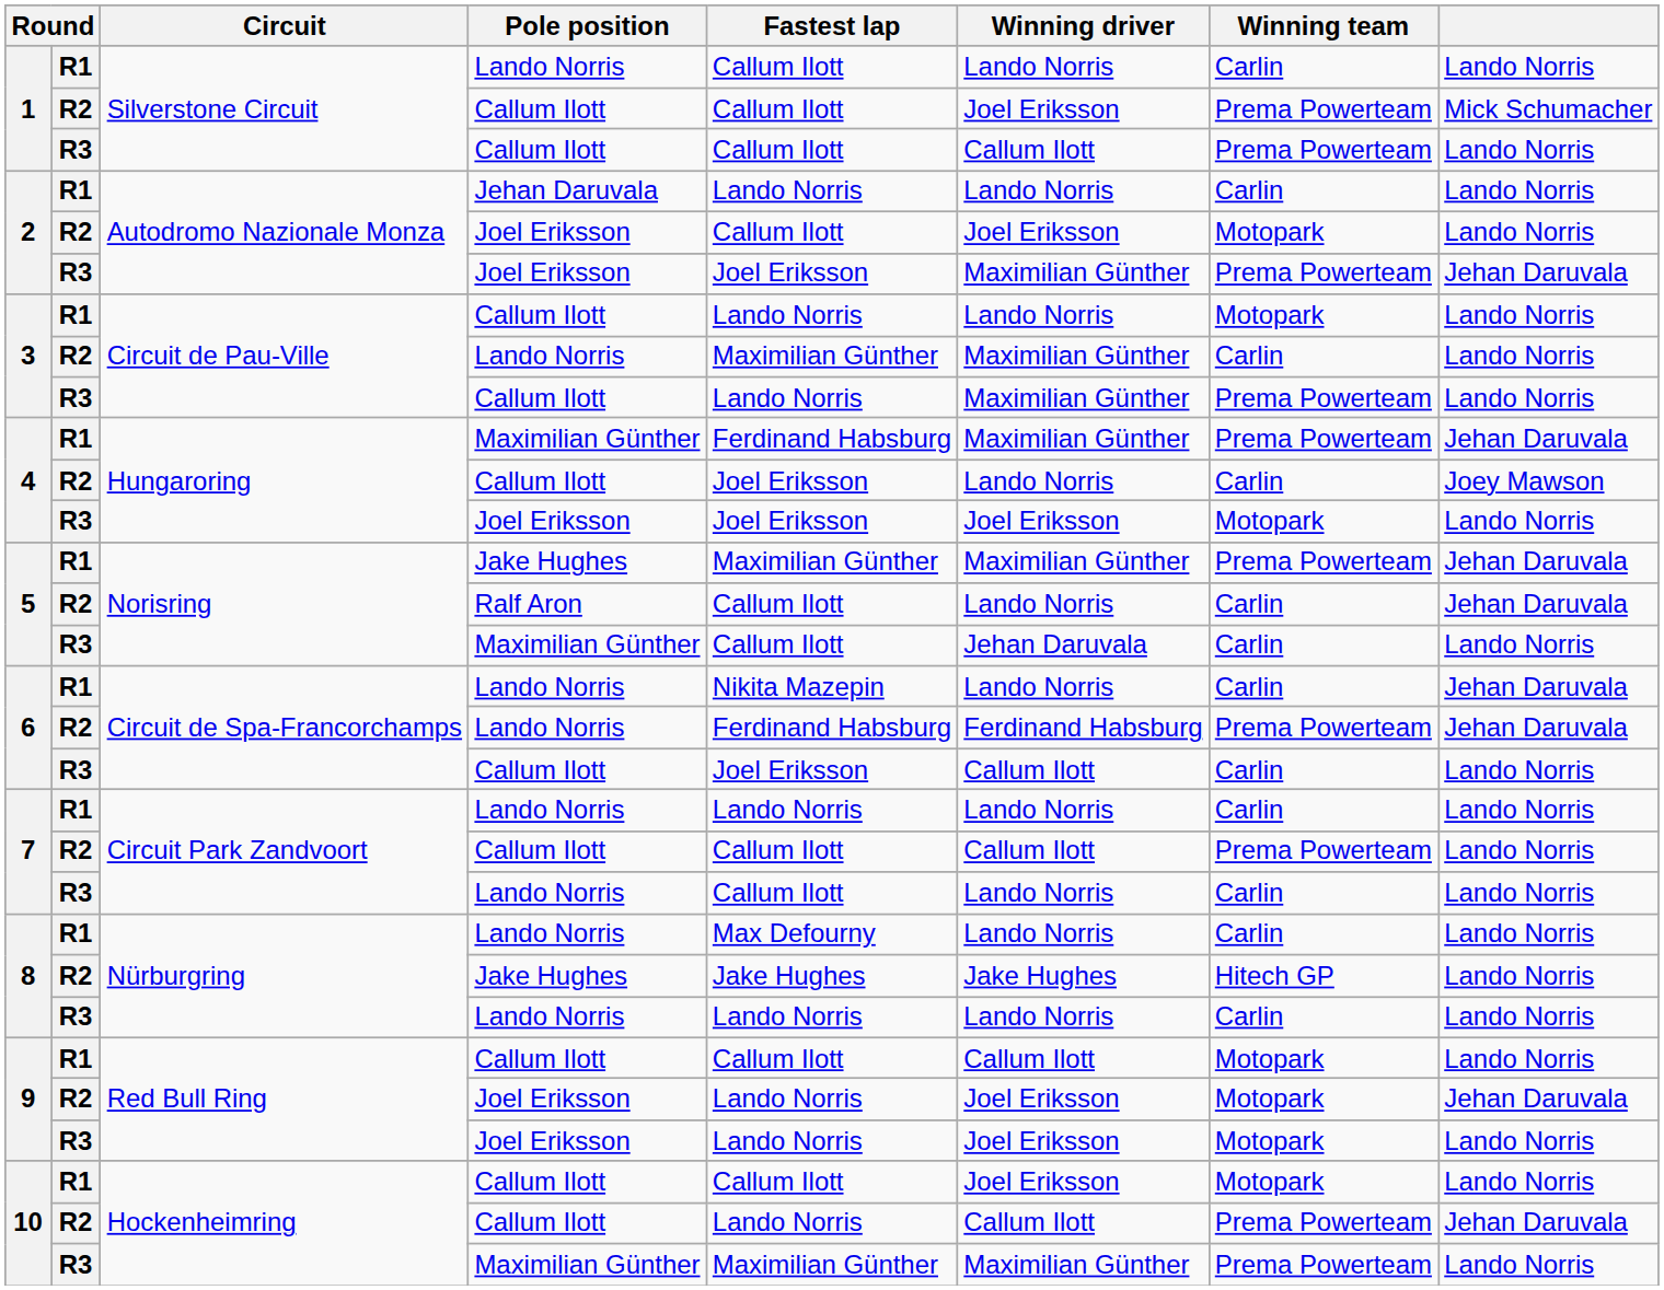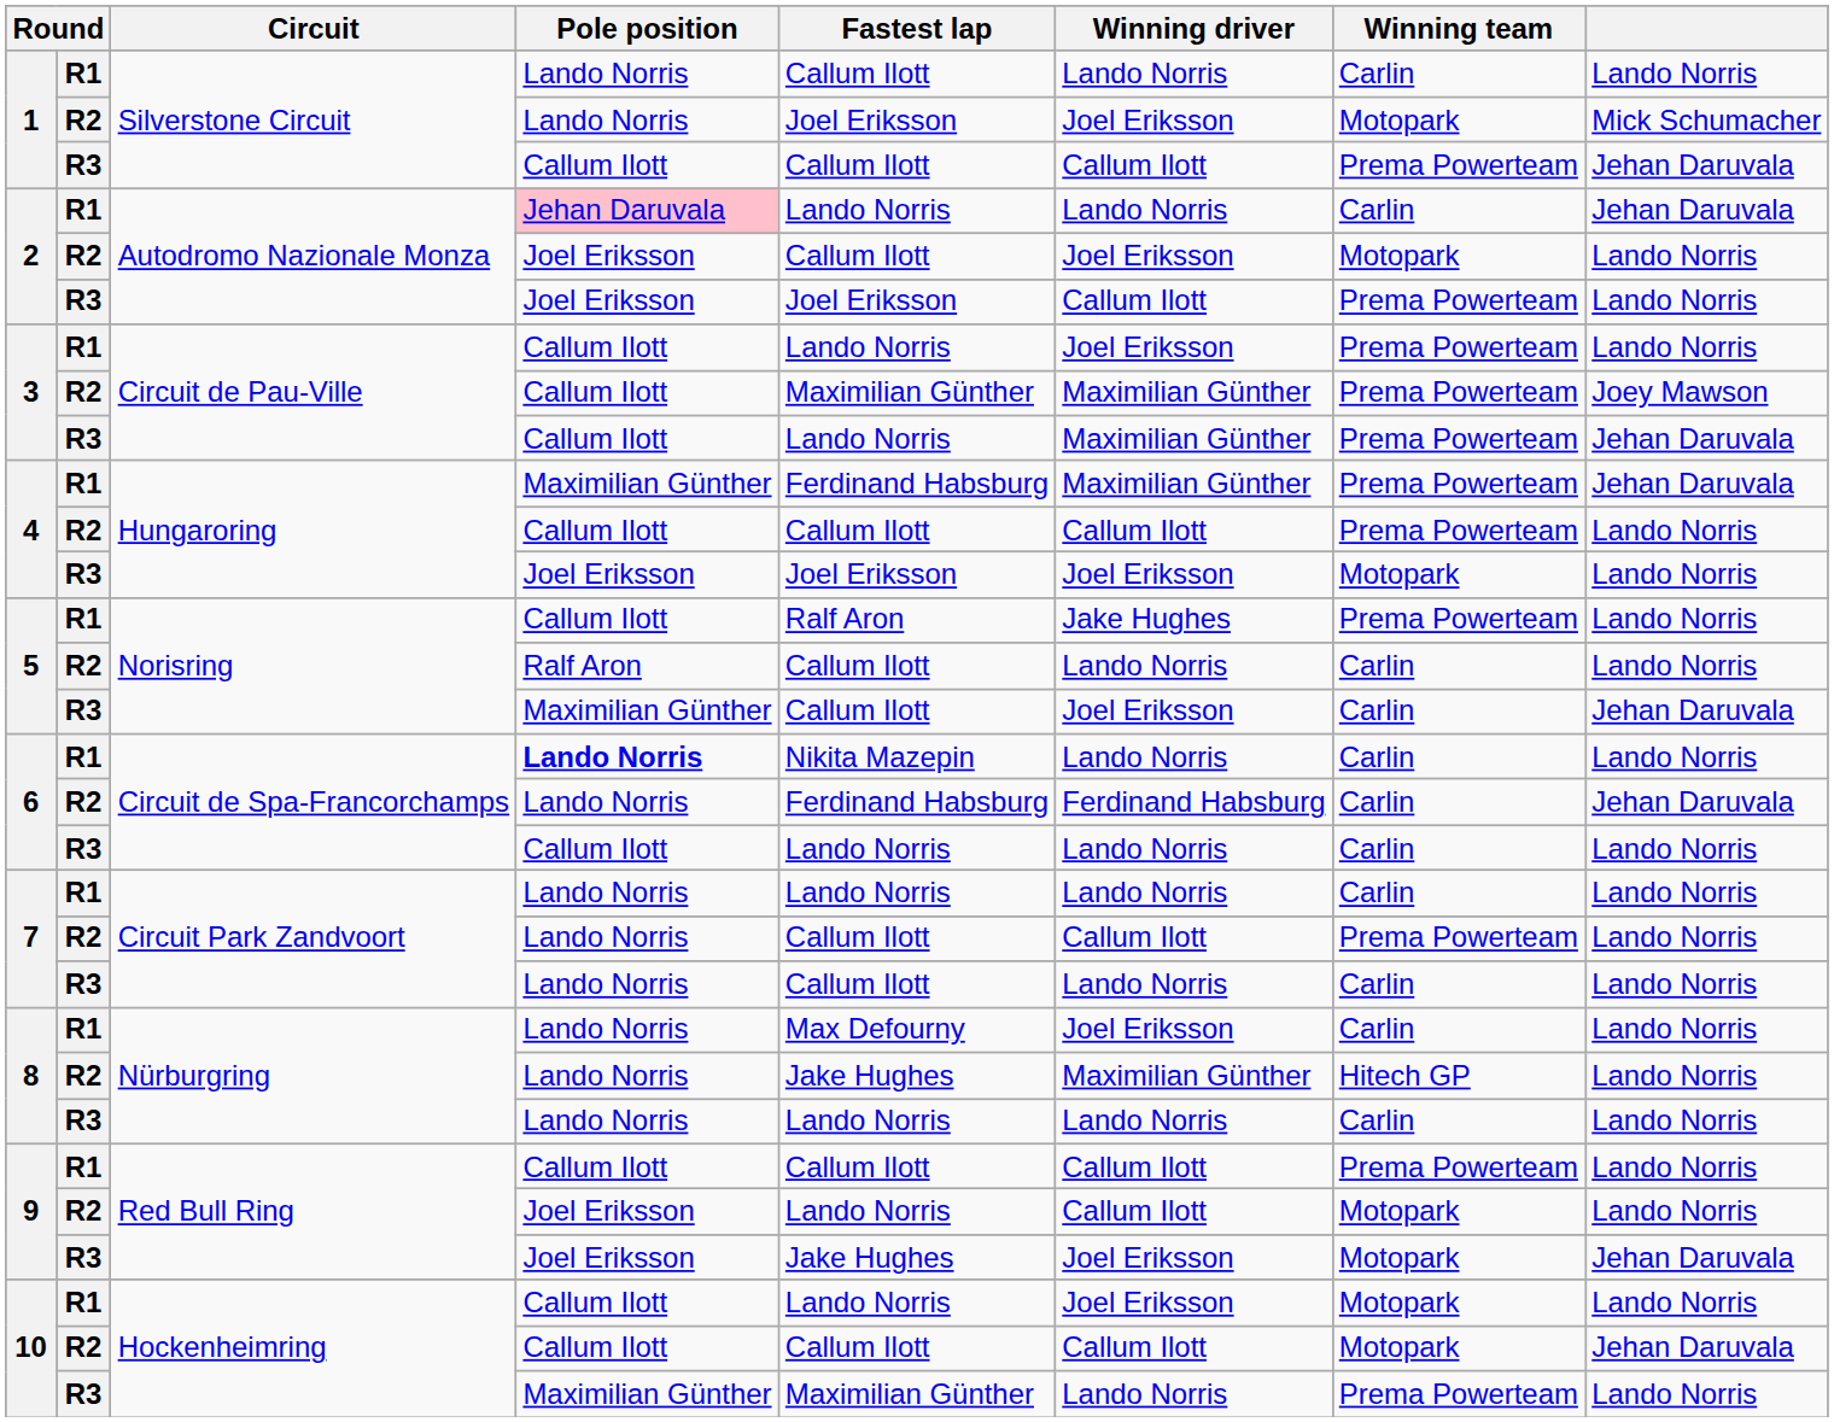 <table class="wikitable" style="font-size: 85%">
 <tr>
 <th colspan="2">Round</th>
 <th>Circuit</th>
 <th>Pole position</th>
 <th>Fastest lap</th>
 <th>Winning driver</th>
 <th>Winning team</th>
 <th></th>
 </tr>
 <tr>
 <th rowspan=3>1</th>
 <th>R1</th>
 <td rowspan=3> <a href='#'>Silverstone Circuit</a></td>
 <td> <a href='#'>Lando Norris</a></td>
 <td> <a href='#'>Callum Ilott</a></td>
 <td> <a href='#'>Lando Norris</a></td>
 <td> <a href='#'>Carlin</a></td>
 <td> <a href='#'>Lando Norris</a></td>
 </tr>
 <tr>
 <th>R2</th>
-<td> <a href='#'>Callum Ilott</a></td>
-<td> <a href='#'>Callum Ilott</a></td>
+<td> <a href='#'>Lando Norris</a></td>
 <td> <a href='#'>Joel Eriksson</a></td>
-<td> <a href='#'>Prema Powerteam</a></td>
+<td> <a href='#'>Joel Eriksson</a></td>
+<td> <a href='#'>Motopark</a></td>
 <td nowrap> <a href='#'>Mick Schumacher</a></td>
 </tr>
 <tr>
 <th>R3</th>
 <td> <a href='#'>Callum Ilott</a></td>
 <td> <a href='#'>Callum Ilott</a></td>
 <td> <a href='#'>Callum Ilott</a></td>
 <td nowrap> <a href='#'>Prema Powerteam</a></td>
-<td> <a href='#'>Lando Norris</a></td>
+<td> <a href='#'>Jehan Daruvala</a></td>
 </tr>
 <tr>
 <th rowspan=3>2</th>
 <th>R1</th>
 <td rowspan=3 nowrap> <a href='#'>Autodromo Nazionale Monza</a></td>
-<td> <a href='#'>Jehan Daruvala</a></td>
+<td style="background: pink;"> <a href='#'>Jehan Daruvala</a></td>
 <td> <a href='#'>Lando Norris</a></td>
 <td> <a href='#'>Lando Norris</a></td>
 <td> <a href='#'>Carlin</a></td>
-<td> <a href='#'>Lando Norris</a></td>
+<td> <a href='#'>Jehan Daruvala</a></td>
 </tr>
 <tr>
 <th>R2</th>
 <td> <a href='#'>Joel Eriksson</a></td>
 <td> <a href='#'>Callum Ilott</a></td>
 <td> <a href='#'>Joel Eriksson</a></td>
 <td> <a href='#'>Motopark</a></td>
 <td> <a href='#'>Lando Norris</a></td>
 </tr>
 <tr>
 <th>R3</th>
 <td> <a href='#'>Joel Eriksson</a></td>
 <td> <a href='#'>Joel Eriksson</a></td>
-<td> <a href='#'>Maximilian Günther</a></td>
+<td> <a href='#'>Callum Ilott</a></td>
 <td> <a href='#'>Prema Powerteam</a></td>
-<td> <a href='#'>Jehan Daruvala</a></td>
+<td> <a href='#'>Lando Norris</a></td>
 </tr>
 <tr>
 <th rowspan=3>3</th>
 <th>R1</th>
 <td rowspan=3> <a href='#'>Circuit de Pau-Ville</a></td>
 <td> <a href='#'>Callum Ilott</a></td>
 <td> <a href='#'>Lando Norris</a></td>
-<td> <a href='#'>Lando Norris</a></td>
-<td> <a href='#'>Motopark</a></td>
+<td> <a href='#'>Joel Eriksson</a></td>
+<td> <a href='#'>Prema Powerteam</a></td>
 <td> <a href='#'>Lando Norris</a></td>
 </tr>
 <tr>
 <th>R2</th>
-<td> <a href='#'>Lando Norris</a></td>
+<td> <a href='#'>Callum Ilott</a></td>
 <td> <a href='#'>Maximilian Günther</a></td>
 <td> <a href='#'>Maximilian Günther</a></td>
-<td> <a href='#'>Carlin</a></td>
-<td> <a href='#'>Lando Norris</a></td>
+<td> <a href='#'>Prema Powerteam</a></td>
+<td> <a href='#'>Joey Mawson</a></td>
 </tr>
 <tr>
 <th>R3</th>
 <td> <a href='#'>Callum Ilott</a></td>
 <td> <a href='#'>Lando Norris</a></td>
 <td> <a href='#'>Maximilian Günther</a></td>
 <td> <a href='#'>Prema Powerteam</a></td>
-<td> <a href='#'>Lando Norris</a></td>
+<td> <a href='#'>Jehan Daruvala</a></td>
 </tr>
 <tr>
 <th rowspan=3>4</th>
 <th>R1</th>
 <td rowspan=3> <a href='#'>Hungaroring</a></td>
 <td> <a href='#'>Maximilian Günther</a></td>
 <td> <a href='#'>Ferdinand Habsburg</a></td>
 <td> <a href='#'>Maximilian Günther</a></td>
 <td> <a href='#'>Prema Powerteam</a></td>
 <td> <a href='#'>Jehan Daruvala</a></td>
 </tr>
 <tr>
 <th>R2</th>
 <td> <a href='#'>Callum Ilott</a></td>
-<td> <a href='#'>Joel Eriksson</a></td>
+<td> <a href='#'>Callum Ilott</a></td>
+<td> <a href='#'>Callum Ilott</a></td>
+<td> <a href='#'>Prema Powerteam</a></td>
 <td> <a href='#'>Lando Norris</a></td>
-<td> <a href='#'>Carlin</a></td>
-<td> <a href='#'>Joey Mawson</a></td>
 </tr>
 <tr>
 <th>R3</th>
 <td> <a href='#'>Joel Eriksson</a></td>
 <td> <a href='#'>Joel Eriksson</a></td>
 <td> <a href='#'>Joel Eriksson</a></td>
 <td> <a href='#'>Motopark</a></td>
 <td> <a href='#'>Lando Norris</a></td>
 </tr>
 <tr>
 <th rowspan=3>5</th>
 <th>R1</th>
 <td rowspan=3> <a href='#'>Norisring</a></td>
+<td> <a href='#'>Callum Ilott</a></td>
+<td> <a href='#'>Ralf Aron</a></td>
 <td> <a href='#'>Jake Hughes</a></td>
-<td nowrap> <a href='#'>Maximilian Günther</a></td>
-<td> <a href='#'>Maximilian Günther</a></td>
 <td> <a href='#'>Prema Powerteam</a></td>
-<td> <a href='#'>Jehan Daruvala</a></td>
+<td> <a href='#'>Lando Norris</a></td>
 </tr>
 <tr>
 <th>R2</th>
 <td> <a href='#'>Ralf Aron</a></td>
 <td> <a href='#'>Callum Ilott</a></td>
 <td> <a href='#'>Lando Norris</a></td>
 <td> <a href='#'>Carlin</a></td>
-<td> <a href='#'>Jehan Daruvala</a></td>
+<td> <a href='#'>Lando Norris</a></td>
 </tr>
 <tr>
 <th>R3</th>
 <td> <a href='#'>Maximilian Günther</a></td>
 <td> <a href='#'>Callum Ilott</a></td>
+<td> <a href='#'>Joel Eriksson</a></td>
+<td> <a href='#'>Carlin</a></td>
 <td> <a href='#'>Jehan Daruvala</a></td>
-<td> <a href='#'>Carlin</a></td>
-<td> <a href='#'>Lando Norris</a></td>
 </tr>
 <tr>
 <th rowspan=3>6</th>
 <th>R1</th>
 <td rowspan=3 nowrap nowrap> <a href='#'>Circuit de Spa-Francorchamps</a></td>
-<td> <a href='#'>Lando Norris</a></td>
+<td><strong> <a href='#'>Lando Norris</a></strong></td>
 <td> <a href='#'>Nikita Mazepin</a></td>
 <td> <a href='#'>Lando Norris</a></td>
 <td> <a href='#'>Carlin</a></td>
-<td> <a href='#'>Jehan Daruvala</a></td>
+<td> <a href='#'>Lando Norris</a></td>
 </tr>
 <tr>
 <th>R2</th>
 <td> <a href='#'>Lando Norris</a></td>
 <td nowrap> <a href='#'>Ferdinand Habsburg</a></td>
 <td nowrap> <a href='#'>Ferdinand Habsburg</a></td>
-<td> <a href='#'>Prema Powerteam</a></td>
+<td> <a href='#'>Carlin</a></td>
 <td> <a href='#'>Jehan Daruvala</a></td>
 </tr>
 <tr>
 <th>R3</th>
 <td> <a href='#'>Callum Ilott</a></td>
-<td> <a href='#'>Joel Eriksson</a></td>
-<td> <a href='#'>Callum Ilott</a></td>
+<td> <a href='#'>Lando Norris</a></td>
+<td> <a href='#'>Lando Norris</a></td>
 <td> <a href='#'>Carlin</a></td>
 <td> <a href='#'>Lando Norris</a></td>
 </tr>
 <tr>
 <th rowspan=3>7</th>
 <th>R1</th>
 <td rowspan=3> <a href='#'>Circuit Park Zandvoort</a></td>
 <td> <a href='#'>Lando Norris</a></td>
 <td> <a href='#'>Lando Norris</a></td>
 <td> <a href='#'>Lando Norris</a></td>
 <td> <a href='#'>Carlin</a></td>
 <td> <a href='#'>Lando Norris</a></td>
 </tr>
 <tr>
 <th>R2</th>
-<td> <a href='#'>Callum Ilott</a></td>
+<td> <a href='#'>Lando Norris</a></td>
 <td> <a href='#'>Callum Ilott</a></td>
 <td> <a href='#'>Callum Ilott</a></td>
 <td> <a href='#'>Prema Powerteam</a></td>
 <td> <a href='#'>Lando Norris</a></td>
 </tr>
 <tr>
 <th>R3</th>
 <td> <a href='#'>Lando Norris</a></td>
 <td> <a href='#'>Callum Ilott</a></td>
 <td> <a href='#'>Lando Norris</a></td>
 <td> <a href='#'>Carlin</a></td>
 <td> <a href='#'>Lando Norris</a></td>
 </tr>
 <tr>
 <th rowspan=3>8</th>
 <th>R1</th>
 <td rowspan=3> <a href='#'>Nürburgring</a></td>
 <td> <a href='#'>Lando Norris</a></td>
 <td> <a href='#'>Max Defourny</a></td>
-<td> <a href='#'>Lando Norris</a></td>
+<td> <a href='#'>Joel Eriksson</a></td>
 <td> <a href='#'>Carlin</a></td>
 <td> <a href='#'>Lando Norris</a></td>
 </tr>
 <tr>
 <th>R2</th>
+<td> <a href='#'>Lando Norris</a></td>
 <td> <a href='#'>Jake Hughes</a></td>
-<td> <a href='#'>Jake Hughes</a></td>
-<td> <a href='#'>Jake Hughes</a></td>
+<td> <a href='#'>Maximilian Günther</a></td>
 <td> <a href='#'>Hitech GP</a></td>
 <td> <a href='#'>Lando Norris</a></td>
 </tr>
 <tr>
 <th>R3</th>
 <td> <a href='#'>Lando Norris</a></td>
 <td> <a href='#'>Lando Norris</a></td>
 <td> <a href='#'>Lando Norris</a></td>
 <td> <a href='#'>Carlin</a></td>
 <td> <a href='#'>Lando Norris</a></td>
 </tr>
 <tr>
 <th rowspan=3>9</th>
 <th>R1</th>
 <td rowspan=3> <a href='#'>Red Bull Ring</a></td>
 <td> <a href='#'>Callum Ilott</a></td>
 <td> <a href='#'>Callum Ilott</a></td>
 <td> <a href='#'>Callum Ilott</a></td>
-<td> <a href='#'>Motopark</a></td>
+<td> <a href='#'>Prema Powerteam</a></td>
 <td> <a href='#'>Lando Norris</a></td>
 </tr>
 <tr>
 <th>R2</th>
 <td> <a href='#'>Joel Eriksson</a></td>
 <td> <a href='#'>Lando Norris</a></td>
-<td> <a href='#'>Joel Eriksson</a></td>
+<td> <a href='#'>Callum Ilott</a></td>
 <td> <a href='#'>Motopark</a></td>
-<td> <a href='#'>Jehan Daruvala</a></td>
+<td> <a href='#'>Lando Norris</a></td>
 </tr>
 <tr>
 <th>R3</th>
 <td> <a href='#'>Joel Eriksson</a></td>
-<td> <a href='#'>Lando Norris</a></td>
+<td> <a href='#'>Jake Hughes</a></td>
 <td> <a href='#'>Joel Eriksson</a></td>
 <td> <a href='#'>Motopark</a></td>
-<td> <a href='#'>Lando Norris</a></td>
+<td> <a href='#'>Jehan Daruvala</a></td>
 </tr>
 <tr>
 <th rowspan=3>10</th>
 <th>R1</th>
 <td rowspan=3> <a href='#'>Hockenheimring</a></td>
 <td> <a href='#'>Callum Ilott</a></td>
-<td> <a href='#'>Callum Ilott</a></td>
+<td> <a href='#'>Lando Norris</a></td>
 <td> <a href='#'>Joel Eriksson</a></td>
 <td> <a href='#'>Motopark</a></td>
 <td> <a href='#'>Lando Norris</a></td>
 </tr>
 <tr>
 <th>R2</th>
 <td> <a href='#'>Callum Ilott</a></td>
-<td> <a href='#'>Lando Norris</a></td>
 <td> <a href='#'>Callum Ilott</a></td>
-<td> <a href='#'>Prema Powerteam</a></td>
+<td> <a href='#'>Callum Ilott</a></td>
+<td> <a href='#'>Motopark</a></td>
 <td> <a href='#'>Jehan Daruvala</a></td>
 </tr>
 <tr>
 <th>R3</th>
 <td nowrap> <a href='#'>Maximilian Günther</a></td>
 <td nowrap> <a href='#'>Maximilian Günther</a></td>
-<td nowrap> <a href='#'>Maximilian Günther</a></td>
+<td> <a href='#'>Lando Norris</a></td>
 <td nowrap> <a href='#'>Prema Powerteam</a></td>
 <td> <a href='#'>Lando Norris</a></td>
 </tr>
 </table>
